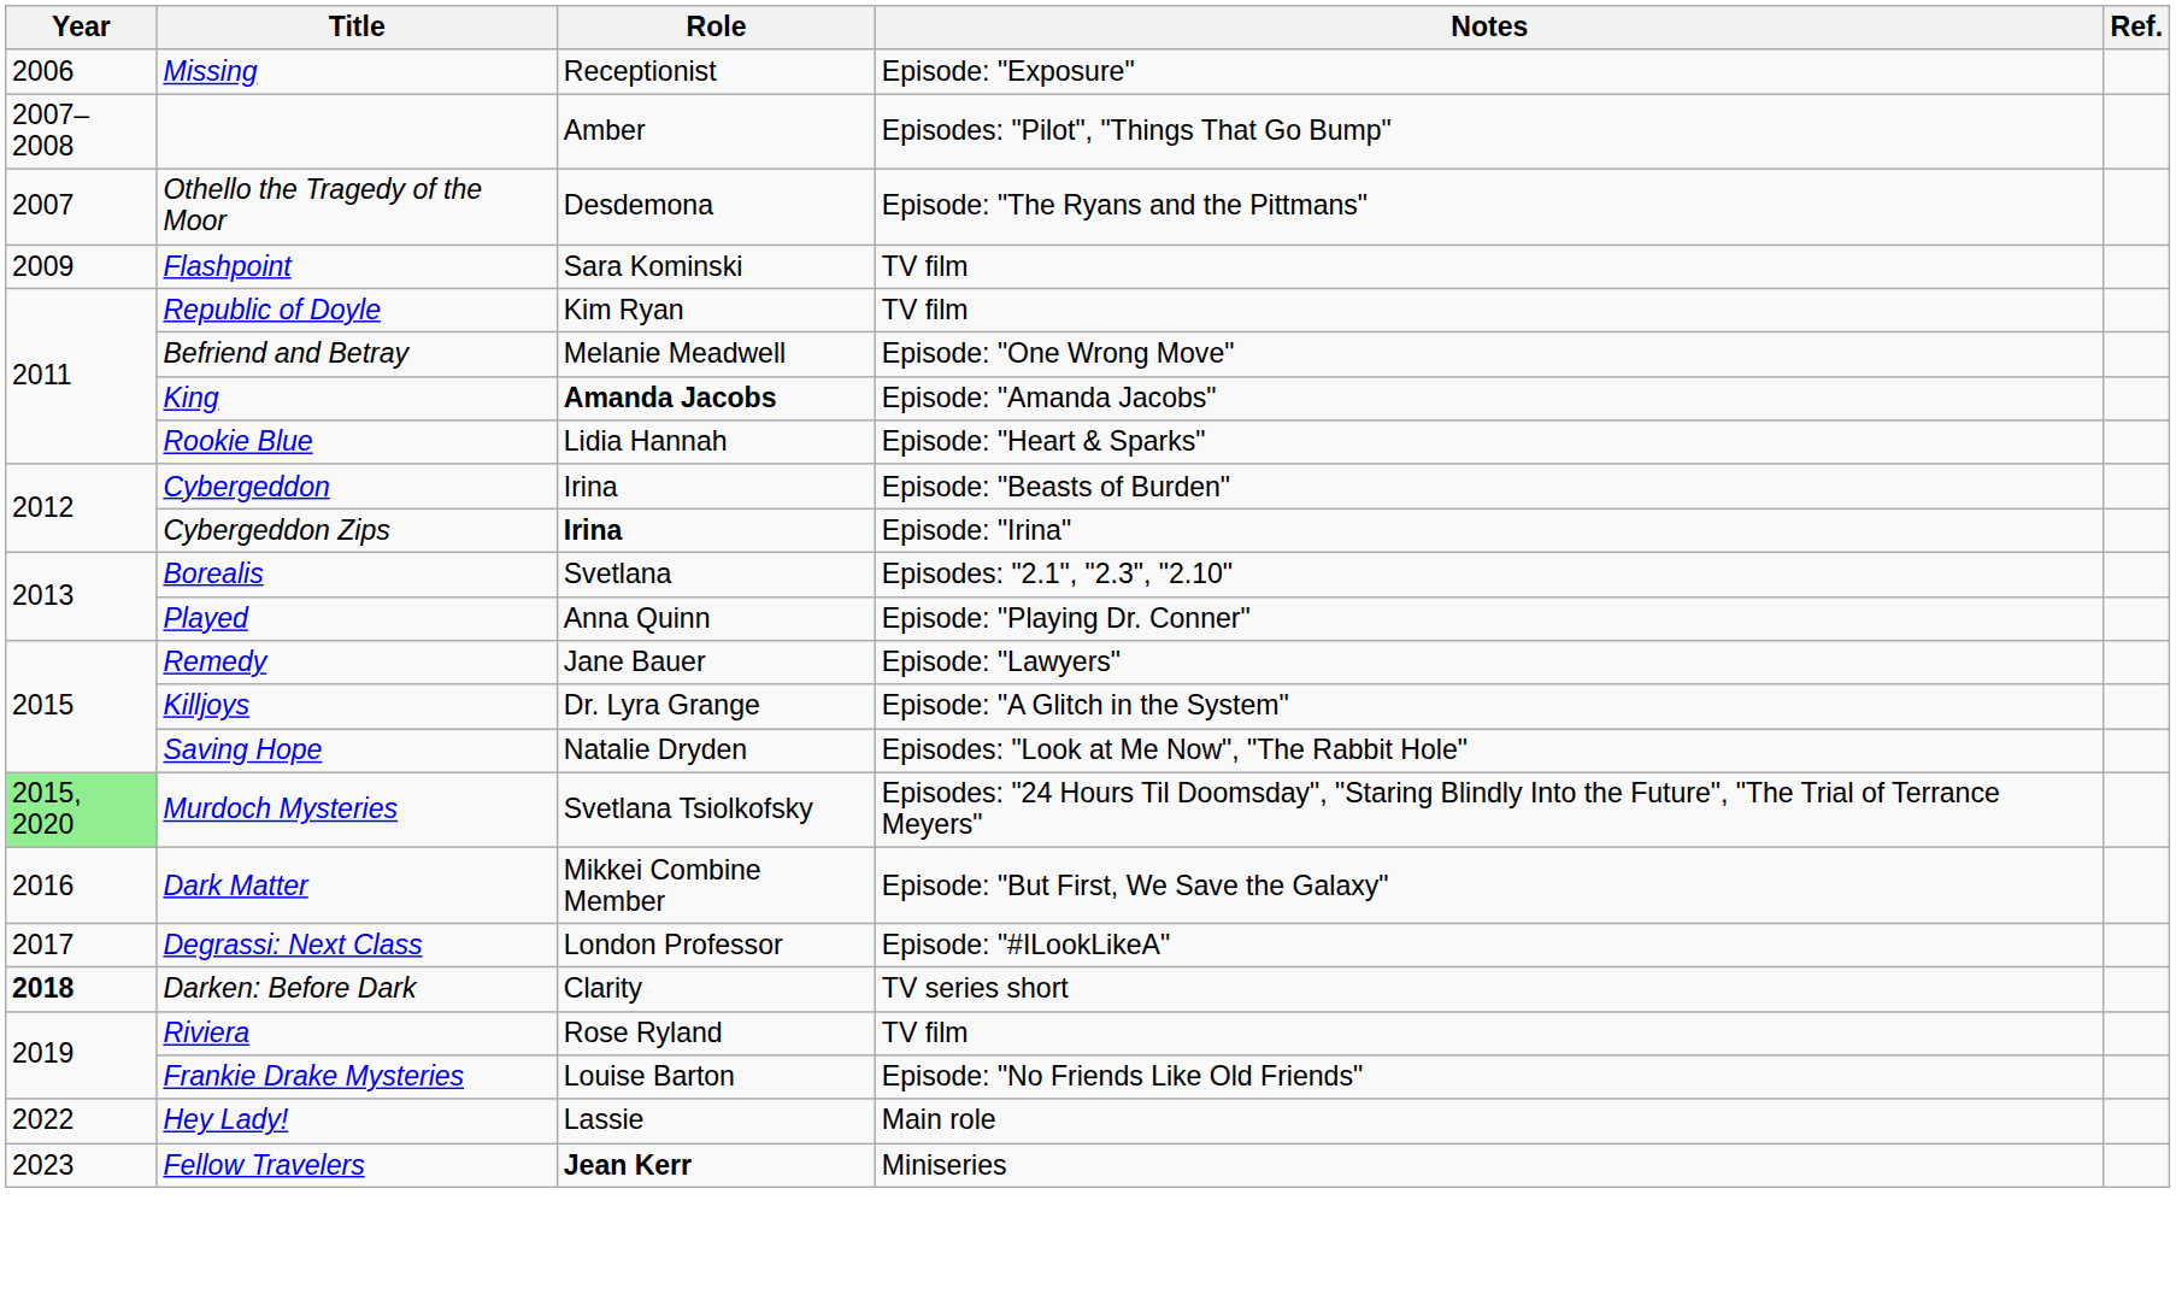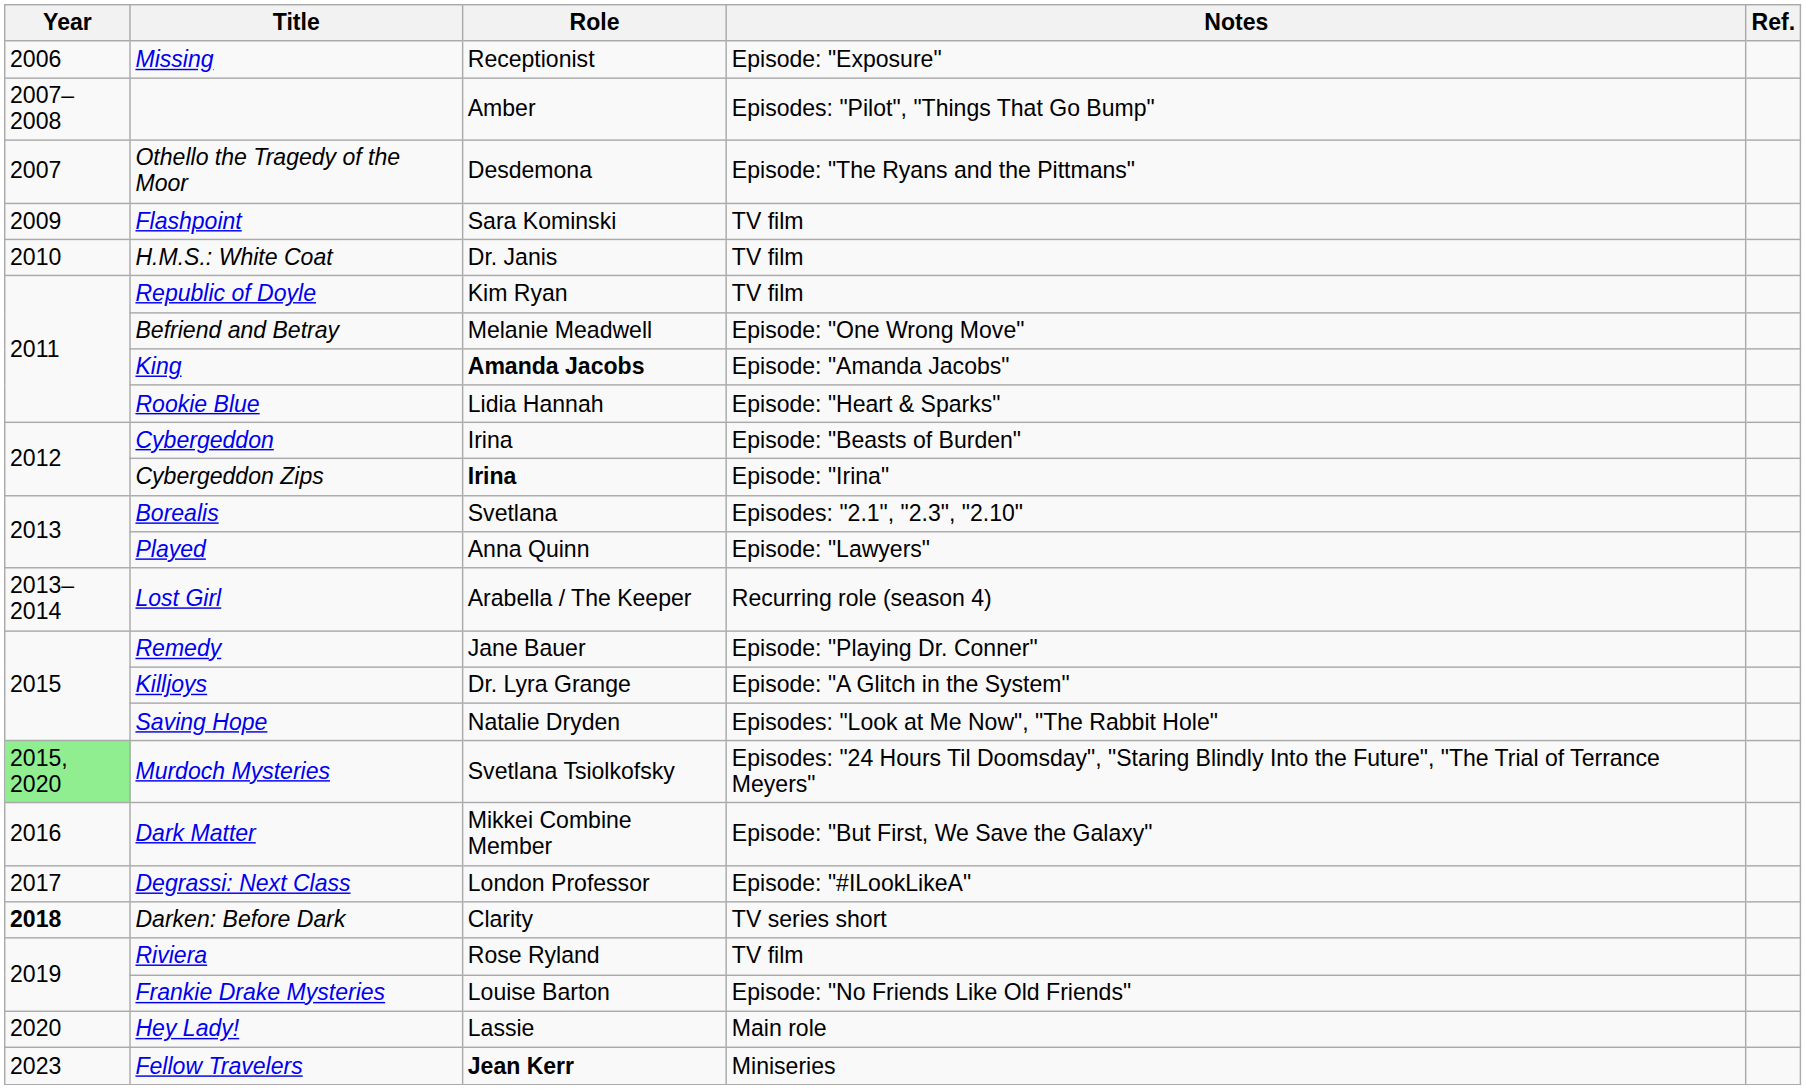 <table class="wikitable sortable">
 <tr>
 <th>Year</th>
 <th>Title</th>
 <th>Role</th>
 <th class="unsortable">Notes</th>
 <th>Ref.</th>
 </tr>
 <tr>
 <td>2006</td>
 <td><em><a href='#'>Missing</a></em></td>
 <td>Receptionist</td>
 <td>Episode: "Exposure"</td>
 <td></td>
 </tr>
 <tr>
 <td>2007–2008</td>
 <td><em></em></td>
 <td>Amber</td>
 <td>Episodes: "Pilot", "Things That Go Bump"</td>
 <td></td>
 </tr>
 <tr>
 <td>2007</td>
 <td><em>Othello the Tragedy of the Moor</em></td>
 <td>Desdemona</td>
 <td>Episode: "The Ryans and the Pittmans"</td>
 <td></td>
 </tr>
 <tr>
 <td>2009</td>
 <td><em><a href='#'>Flashpoint</a></em></td>
 <td>Sara Kominski</td>
+<td>TV film</td>
+<td></td>
+</tr>
+<tr>
+<td>2010</td>
+<td><em>H.M.S.: White Coat</em></td>
+<td>Dr. Janis</td>
 <td>TV film</td>
 <td></td>
 </tr>
 <tr>
 <td rowspan="4">2011</td>
 <td><em><a href='#'>Republic of Doyle</a></em></td>
 <td>Kim Ryan</td>
 <td>TV film</td>
 <td></td>
 </tr>
 <tr>
 <td><em>Befriend and Betray</em></td>
 <td>Melanie Meadwell</td>
 <td>Episode: "One Wrong Move"</td>
 <td></td>
 </tr>
 <tr>
 <td><em><a href='#'>King</a></em></td>
 <td><strong>Amanda Jacobs</strong></td>
 <td>Episode: "Amanda Jacobs"</td>
 <td></td>
 </tr>
 <tr>
 <td><em><a href='#'>Rookie Blue</a></em></td>
 <td>Lidia Hannah</td>
 <td>Episode: "Heart & Sparks"</td>
 <td></td>
 </tr>
 <tr>
 <td rowspan="2">2012</td>
 <td><em><a href='#'>Cybergeddon</a></em></td>
 <td>Irina</td>
 <td>Episode: "Beasts of Burden"</td>
 <td></td>
 </tr>
 <tr>
 <td><em>Cybergeddon Zips</em></td>
 <td><strong>Irina</strong></td>
 <td>Episode: "Irina"</td>
 <td></td>
 </tr>
 <tr>
 <td rowspan="2">2013</td>
 <td><em><a href='#'>Borealis</a></em></td>
 <td>Svetlana</td>
 <td>Episodes: "2.1", "2.3", "2.10"</td>
 <td></td>
 </tr>
 <tr>
 <td><em><a href='#'>Played</a></em></td>
 <td>Anna Quinn</td>
-<td>Episode: "Playing Dr. Conner"</td>
+<td>Episode: "Lawyers"</td>
+<td></td>
+</tr>
+<tr>
+<td>2013–2014</td>
+<td><em><a href='#'>Lost Girl</a></em></td>
+<td>Arabella / The Keeper</td>
+<td>Recurring role (season 4)</td>
 <td></td>
 </tr>
 <tr>
 <td rowspan="3">2015</td>
 <td><em><a href='#'>Remedy</a></em></td>
 <td>Jane Bauer</td>
-<td>Episode: "Lawyers"</td>
+<td>Episode: "Playing Dr. Conner"</td>
 <td></td>
 </tr>
 <tr>
 <td><em><a href='#'>Killjoys</a></em></td>
 <td>Dr. Lyra Grange</td>
 <td>Episode: "A Glitch in the System"</td>
 <td></td>
 </tr>
 <tr>
 <td><em><a href='#'>Saving Hope</a></em></td>
 <td>Natalie Dryden</td>
 <td>Episodes: "Look at Me Now", "The Rabbit Hole"</td>
 <td></td>
 </tr>
 <tr>
 <td style="background: lightgreen;">2015, 2020</td>
 <td><em><a href='#'>Murdoch Mysteries</a></em></td>
 <td>Svetlana Tsiolkofsky</td>
 <td>Episodes: "24 Hours Til Doomsday", "Staring Blindly Into the Future", "The Trial of Terrance Meyers"</td>
 <td></td>
 </tr>
 <tr>
 <td>2016</td>
 <td><em><a href='#'>Dark Matter</a></em></td>
 <td>Mikkei Combine Member</td>
 <td>Episode: "But First, We Save the Galaxy"</td>
 <td></td>
 </tr>
 <tr>
 <td>2017</td>
 <td><em><a href='#'>Degrassi: Next Class</a></em></td>
 <td>London Professor</td>
 <td>Episode: "#ILookLikeA"</td>
 <td></td>
 </tr>
 <tr>
 <td><strong>2018</strong></td>
 <td><em>Darken: Before Dark</em></td>
 <td>Clarity</td>
 <td>TV series short</td>
 <td></td>
 </tr>
 <tr>
 <td rowspan="2">2019</td>
 <td><em><a href='#'>Riviera</a></em></td>
 <td>Rose Ryland</td>
 <td>TV film</td>
 <td></td>
 </tr>
 <tr>
 <td><em><a href='#'>Frankie Drake Mysteries</a></em></td>
 <td>Louise Barton</td>
 <td>Episode: "No Friends Like Old Friends"</td>
 <td></td>
 </tr>
 <tr>
-<td>2022</td>
+<td>2020</td>
 <td><em><a href='#'>Hey Lady!</a></em></td>
 <td>Lassie</td>
 <td>Main role</td>
 <td></td>
 </tr>
 <tr>
 <td>2023</td>
 <td><em><a href='#'>Fellow Travelers</a></em></td>
 <td><strong>Jean Kerr</strong></td>
 <td>Miniseries</td>
 <td></td>
 </tr>
 </table>
